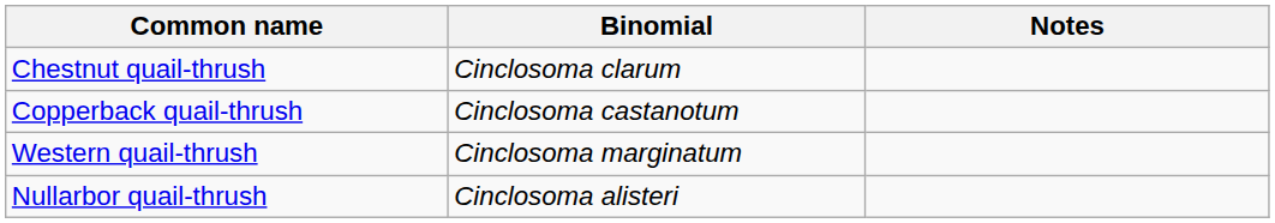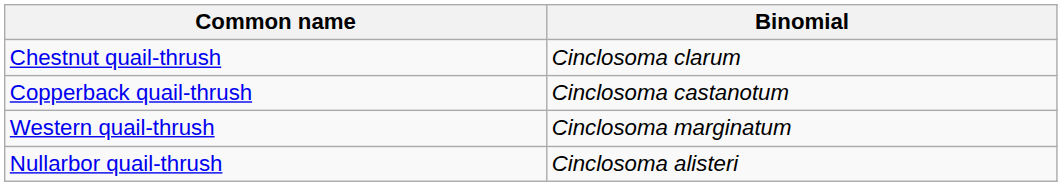 <table style="width:60%;" class="wikitable">
 <tr>
 <th width=35%>Common name</th>
 <th width=33%>Binomial</th>
-<th width=32%>Notes</th>
 </tr>
 <tr>
 <td><a href='#'>Chestnut quail-thrush</a></td>
 <td><em>Cinclosoma clarum</em></td>
-<td></td>
 </tr>
 <tr>
 <td><a href='#'>Copperback quail-thrush</a></td>
 <td><em>Cinclosoma castanotum</em></td>
-<td></td>
 </tr>
 <tr>
 <td><a href='#'>Western quail-thrush</a></td>
 <td><em>Cinclosoma marginatum</em></td>
-<td></td>
 </tr>
 <tr>
 <td><a href='#'>Nullarbor quail-thrush</a></td>
 <td><em>Cinclosoma alisteri</em></td>
-<td></td>
 </tr>
 </table>
